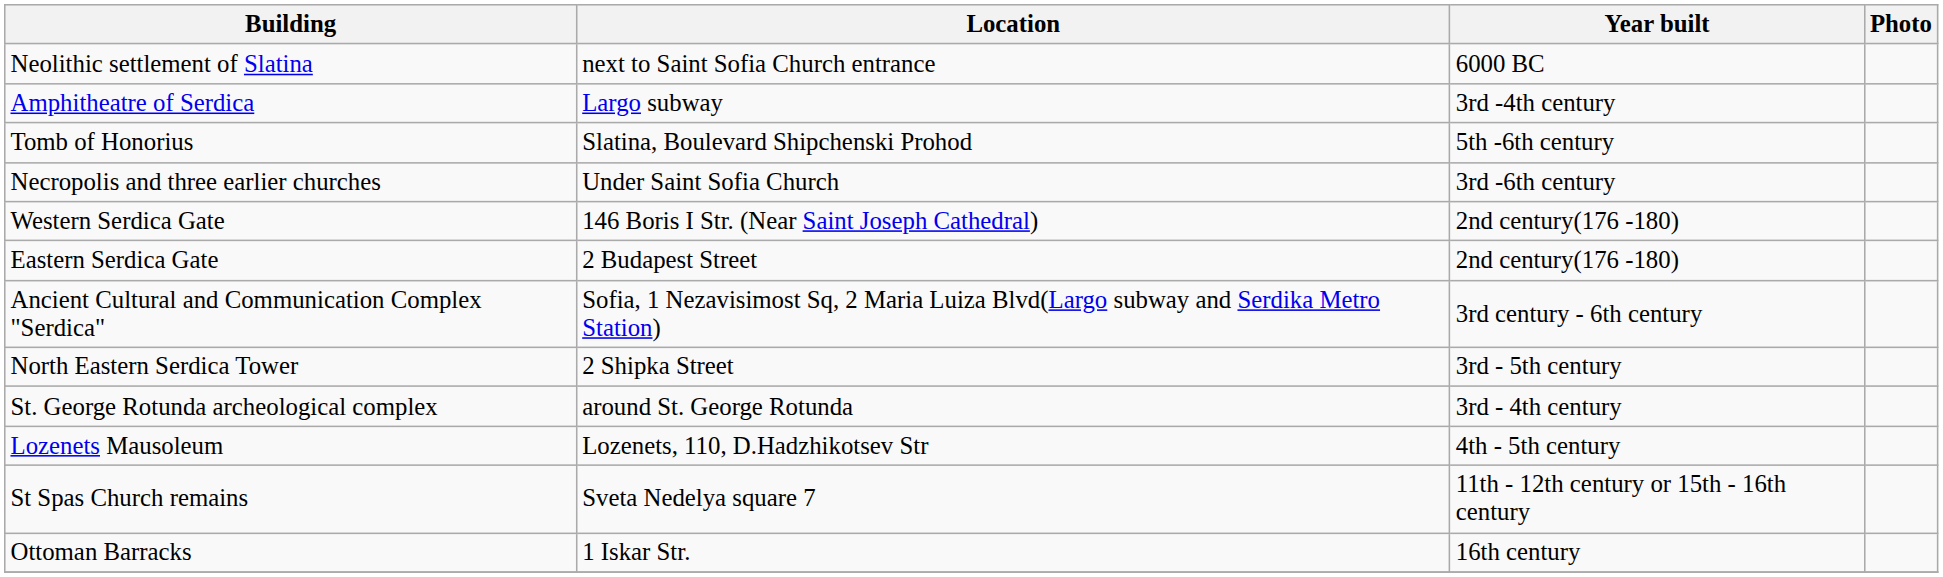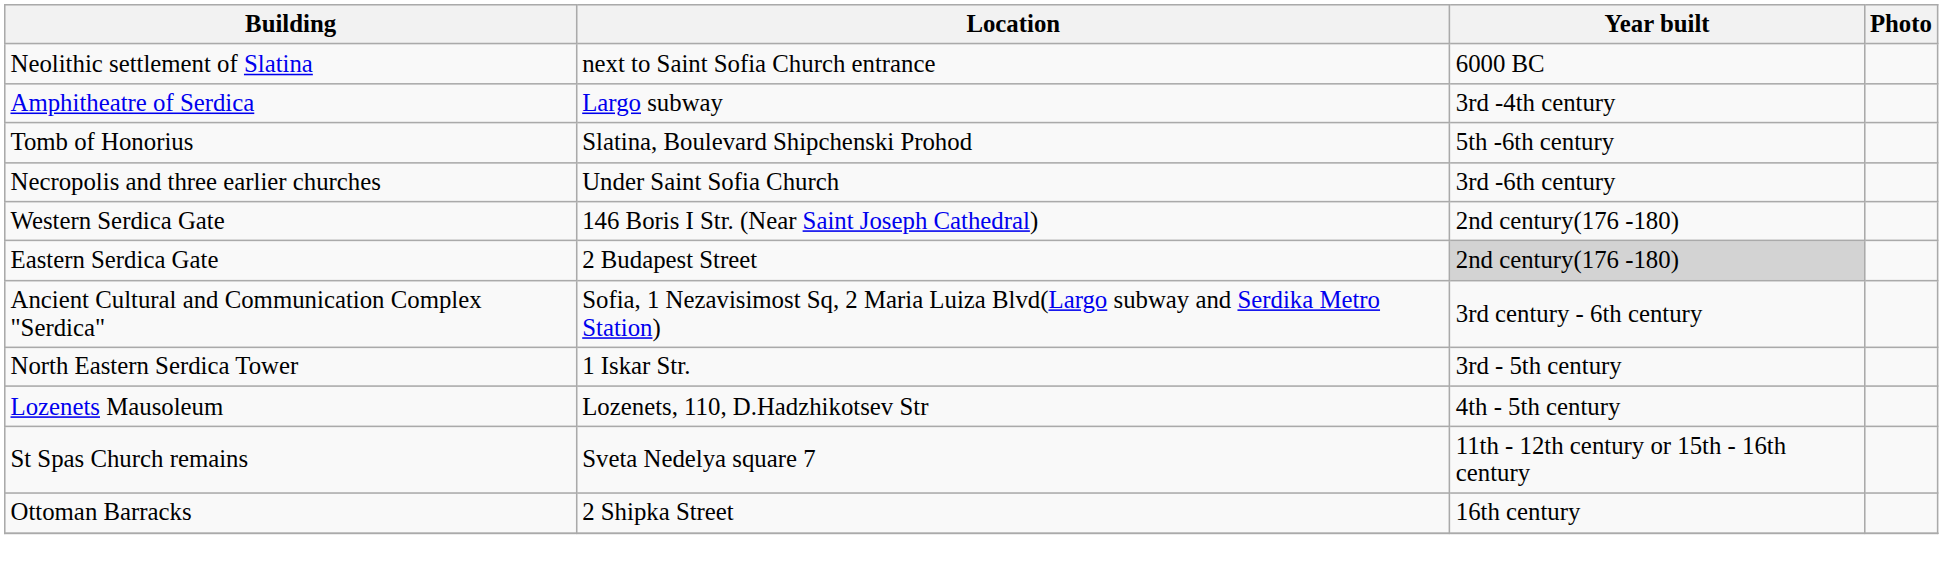 <table class="wikitable  sortable">
 <tr>
 <th>Building</th>
 <th>Location</th>
 <th>Year built</th>
 <th>Photo</th>
 </tr>
 <tr>
 <td>Neolithic settlement of <a href='#'>Slatina</a></td>
 <td>next to Saint Sofia Church entrance</td>
 <td>6000 BC  </td>
 <td></td>
 </tr>
 <tr>
 <td><a href='#'>Amphitheatre of Serdica</a></td>
 <td><a href='#'>Largo</a> subway</td>
 <td>3rd -4th century </td>
 <td></td>
 </tr>
 <tr>
 <td>Tomb of Honorius</td>
 <td>Slatina, Boulevard Shipchenski Prohod</td>
 <td>5th -6th century </td>
 <td></td>
 </tr>
 <tr>
 <td>Necropolis and three earlier churches</td>
 <td>Under Saint Sofia Church</td>
 <td>3rd -6th century </td>
 <td></td>
 </tr>
 <tr>
 <td>Western Serdica Gate</td>
 <td>146 Boris I Str. (Near <a href='#'>Saint Joseph Cathedral</a>)</td>
 <td>2nd century(176 -180) </td>
 <td></td>
 </tr>
 <tr>
 <td>Eastern Serdica Gate</td>
 <td>2 Budapest Street</td>
-<td>2nd century(176 -180) </td>
+<td style="background: lightgrey;">2nd century(176 -180) </td>
 <td></td>
 </tr>
 <tr>
 <td>Ancient Cultural and Communication Complex "Serdica"</td>
 <td>Sofia, 1 Nezavisimost Sq, 2 Maria Luiza Blvd(<a href='#'>Largo</a> subway and <a href='#'>Serdika Metro Station</a>)</td>
 <td>3rd century - 6th century </td>
 <td></td>
 </tr>
 <tr>
 <td>North Eastern Serdica Tower</td>
-<td>2 Shipka Street</td>
+<td>1 Iskar Str.</td>
 <td>3rd - 5th century </td>
-<td></td>
-</tr>
-<tr>
-<td>St. George Rotunda archeological complex</td>
-<td>around St. George Rotunda</td>
-<td>3rd - 4th century </td>
 <td></td>
 </tr>
 <tr>
 <td><a href='#'>Lozenets</a> Mausoleum</td>
 <td>Lozenets, 110, D.Hadzhikotsev Str</td>
 <td>4th - 5th century </td>
 <td></td>
 </tr>
 <tr>
 <td>St Spas Church remains</td>
 <td>Sveta Nedelya square 7</td>
 <td>11th - 12th century or 15th - 16th century </td>
 <td></td>
 </tr>
 <tr>
 <td>Ottoman Barracks</td>
-<td>1 Iskar Str.</td>
+<td>2 Shipka Street</td>
 <td>16th century</td>
 <td></td>
 </tr>
 <tr>
 </tr>
 </table>
